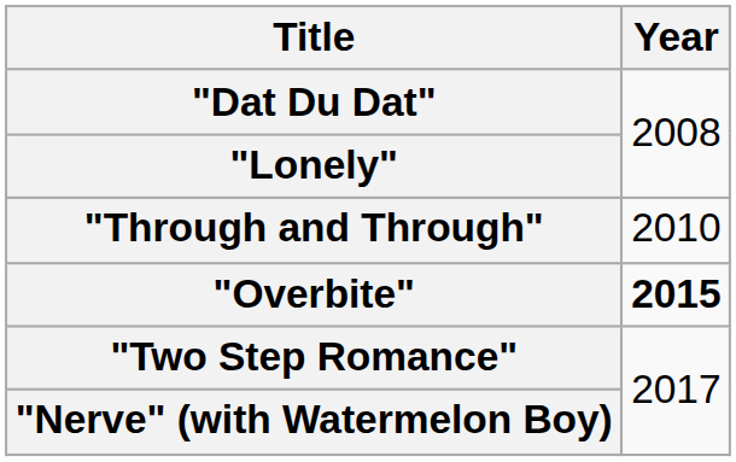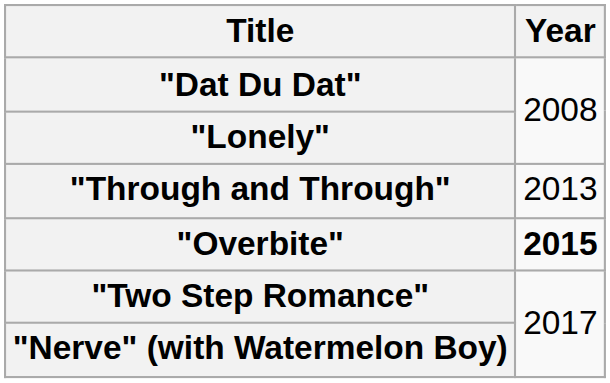 <table class="wikitable plainrowheaders" style="text-align:center;">
 <tr>
 <th>Title</th>
 <th>Year</th>
 </tr>
 <tr>
 <th scope="row">"Dat Du Dat"</th>
 <td rowspan="2">2008</td>
 </tr>
 <tr>
 <th scope="row">"Lonely"</th>
 </tr>
 <tr>
 <th scope="row">"Through and Through"</th>
-<td>2010</td>
+<td>2013</td>
 </tr>
 <tr>
 <th scope="row">"Overbite"</th>
 <td><strong>2015</strong></td>
 </tr>
 <tr>
 <th scope="row">"Two Step Romance"</th>
 <td rowspan="2">2017</td>
 </tr>
 <tr>
 <th scope="row">"Nerve" (with Watermelon Boy)</th>
 </tr>
 </table>
